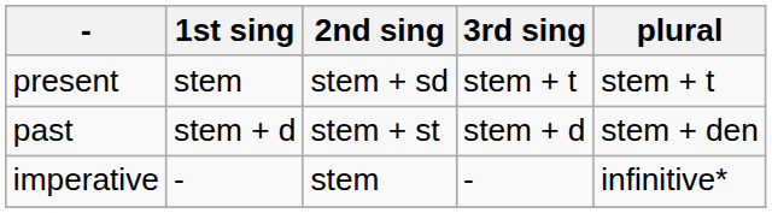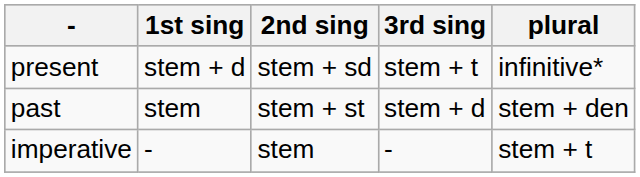 <table class="wikitable">
 <tr>
 <th>-</th>
 <th>1st sing</th>
 <th>2nd sing</th>
 <th>3rd sing</th>
 <th>plural</th>
 </tr>
 <tr>
 <td>present</td>
-<td>stem</td>
+<td>stem + d</td>
 <td>stem + sd</td>
 <td>stem + t</td>
-<td>stem + t</td>
+<td>infinitive*</td>
 </tr>
 <tr>
 <td>past</td>
-<td>stem + d</td>
+<td>stem</td>
 <td>stem + st</td>
 <td>stem + d</td>
 <td>stem + den</td>
 </tr>
 <tr>
 <td>imperative</td>
 <td>-</td>
 <td>stem</td>
 <td>-</td>
-<td>infinitive*</td>
+<td>stem + t</td>
 </tr>
 </table>
